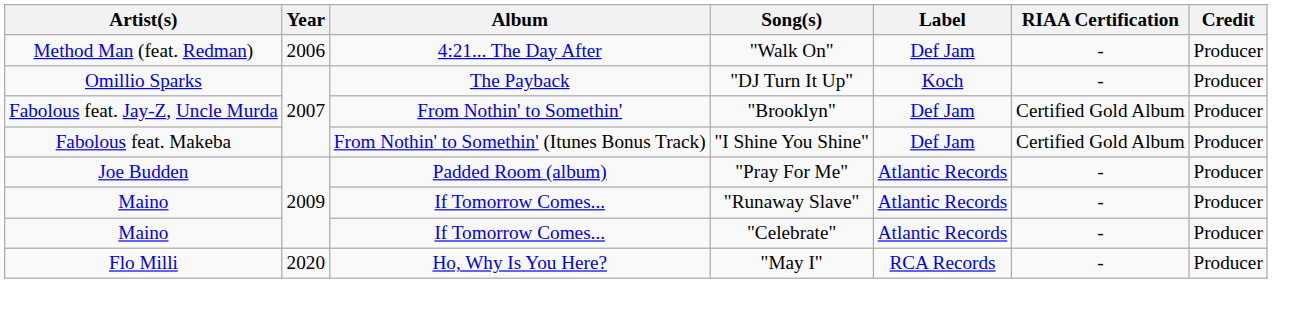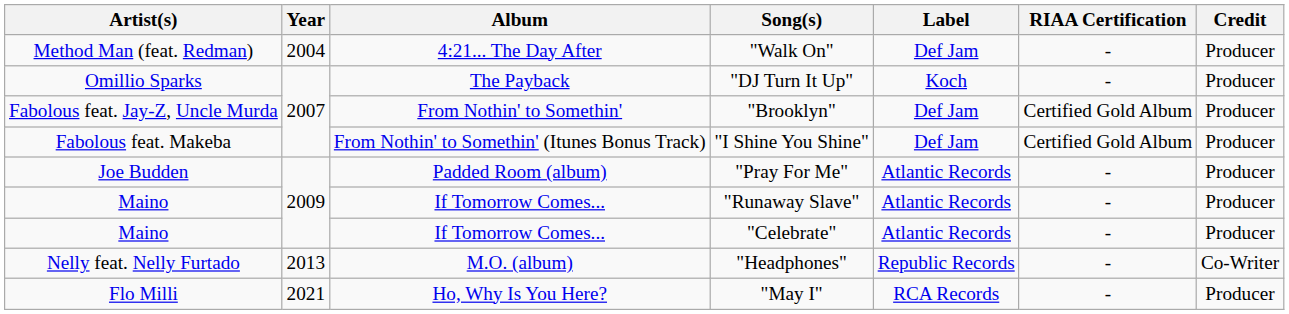 <table class="wikitable plainrowheaders sortable" style="text-align:center">
 <tr>
 <th scope="col">Artist(s)</th>
 <th scope="col">Year</th>
 <th scope="col">Album</th>
 <th scope="col">Song(s)</th>
 <th scope="col">Label</th>
 <th scope="col">RIAA Certification</th>
 <th scope="col">Credit</th>
 </tr>
 <tr>
 <td><a href='#'>Method Man</a> (feat. <a href='#'>Redman</a>)</td>
-<td rowspan="1">2006</td>
+<td rowspan="1">2004</td>
 <td><a href='#'>4:21... The Day After</a></td>
 <td>"Walk On"</td>
 <td><a href='#'>Def Jam</a></td>
 <td>-</td>
 <td>Producer</td>
 </tr>
 <tr>
 <td><a href='#'>Omillio Sparks</a></td>
 <td rowspan="3">2007</td>
 <td><a href='#'>The Payback</a></td>
 <td>"DJ Turn It Up"</td>
 <td><a href='#'>Koch</a></td>
 <td>-</td>
 <td>Producer</td>
 </tr>
 <tr>
 <td><a href='#'>Fabolous</a> feat. <a href='#'>Jay-Z</a>, <a href='#'>Uncle Murda</a></td>
 <td><a href='#'>From Nothin' to Somethin'</a></td>
 <td>"Brooklyn"</td>
 <td><a href='#'>Def Jam</a></td>
 <td>Certified Gold Album</td>
 <td>Producer</td>
 </tr>
 <tr>
 <td><a href='#'>Fabolous</a> feat. Makeba</td>
 <td><a href='#'>From Nothin' to Somethin'</a> (Itunes Bonus Track)</td>
 <td>"I Shine You Shine"</td>
 <td><a href='#'>Def Jam</a></td>
 <td>Certified Gold Album</td>
 <td>Producer</td>
 </tr>
 <tr>
 <td><a href='#'>Joe Budden</a></td>
 <td rowspan="3">2009</td>
 <td><a href='#'>Padded Room (album)</a></td>
 <td>"Pray For Me"</td>
 <td><a href='#'>Atlantic Records</a></td>
 <td>-</td>
 <td>Producer</td>
 </tr>
 <tr>
 <td><a href='#'>Maino</a></td>
 <td><a href='#'>If Tomorrow Comes...</a></td>
 <td>"Runaway Slave"</td>
 <td><a href='#'>Atlantic Records</a></td>
 <td>-</td>
 <td>Producer</td>
 </tr>
 <tr>
 <td><a href='#'>Maino</a></td>
 <td><a href='#'>If Tomorrow Comes...</a></td>
 <td>"Celebrate"</td>
 <td><a href='#'>Atlantic Records</a></td>
 <td>-</td>
 <td>Producer</td>
 </tr>
 <tr>
+<td><a href='#'>Nelly</a> feat. <a href='#'>Nelly Furtado</a></td>
+<td rowspan="1">2013</td>
+<td><a href='#'>M.O. (album)</a></td>
+<td>"Headphones"</td>
+<td><a href='#'>Republic Records</a></td>
+<td>-</td>
+<td>Co-Writer</td>
+</tr>
+<tr>
 <td><a href='#'>Flo Milli</a></td>
-<td rowspan="1">2020</td>
+<td rowspan="1">2021</td>
 <td><a href='#'>Ho, Why Is You Here?</a></td>
 <td>"May I"</td>
 <td><a href='#'>RCA Records</a></td>
 <td>-</td>
 <td>Producer</td>
 </tr>
 </table>
